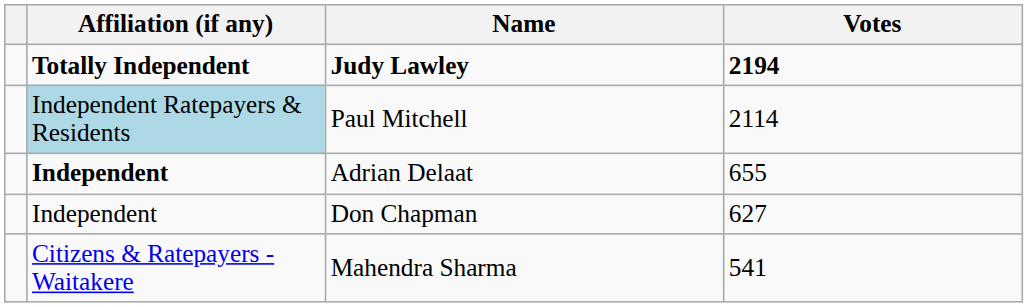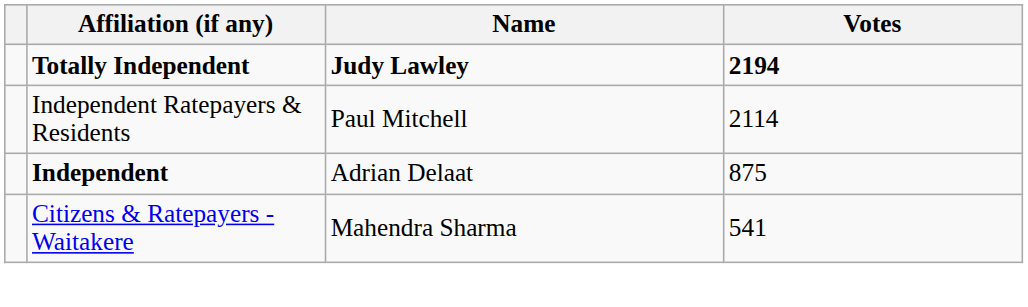 <table class="wikitable" style="width:51%;">
 <tr>
 <th style="width:1%;"></th>
 <th style="width:15%;">Affiliation (if any)</th>
 <th style="width:20%;">Name</th>
 <th style="width:15%;">Votes</th>
 </tr>
 <tr>
 <td bgcolor=></td>
 <td><strong>Totally Independent</strong></td>
 <td><strong>Judy Lawley</strong></td>
 <td><strong>2194</strong></td>
 </tr>
 <tr>
 <td bgcolor=></td>
-<td style="background: lightblue;">Independent Ratepayers & Residents</td>
+<td>Independent Ratepayers & Residents</td>
 <td>Paul Mitchell</td>
 <td>2114</td>
 </tr>
 <tr>
 <td bgcolor=></td>
 <td><strong>Independent</strong></td>
 <td>Adrian Delaat</td>
-<td>655</td>
-</tr>
-<tr>
-<td bgcolor=></td>
-<td>Independent</td>
-<td>Don Chapman</td>
-<td>627</td>
+<td>875</td>
 </tr>
 <tr>
 <td bgcolor=></td>
 <td><a href='#'>Citizens & Ratepayers - Waitakere</a></td>
 <td>Mahendra Sharma</td>
 <td>541</td>
 </tr>
 </table>
